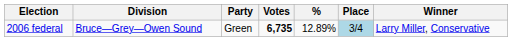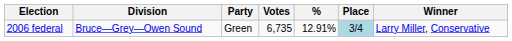 <table class="wikitable" width="800">
 <tr>
 <th align="left">Election</th>
 <th align="left">Division</th>
 <th align="left">Party</th>
 <th align="right">Votes</th>
 <th align="right">%</th>
 <th align="center">Place</th>
 <th align="center">Winner</th>
 </tr>
 <tr>
 <td align="left"><a href='#'>2006 federal</a></td>
 <td align="left"><a href='#'>Bruce—Grey—Owen Sound</a></td>
 <td align="left">Green</td>
-<td align="right"><strong>6,735</strong></td>
-<td align="right">12.89%</td>
+<td align="right">6,735</td>
+<td align="right">12.91%</td>
 <td align="center" style="background: lightblue;">3/4</td>
 <td align="left"><a href='#'>Larry Miller</a>, <a href='#'>Conservative</a></td>
 </tr>
 </table>
